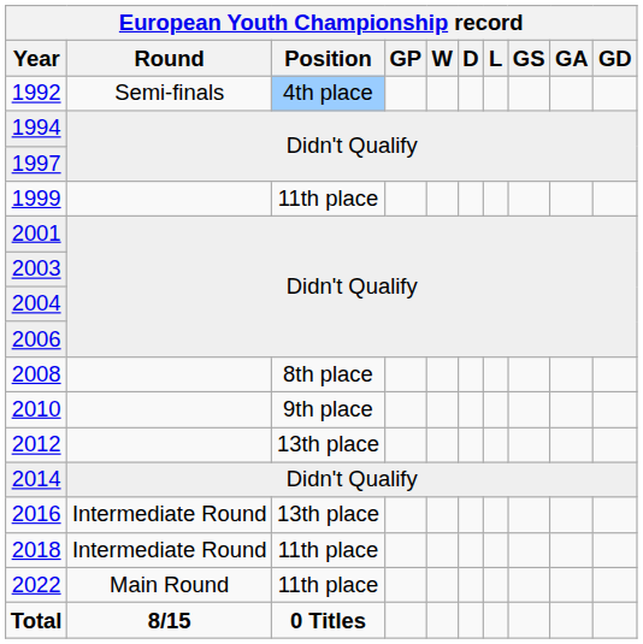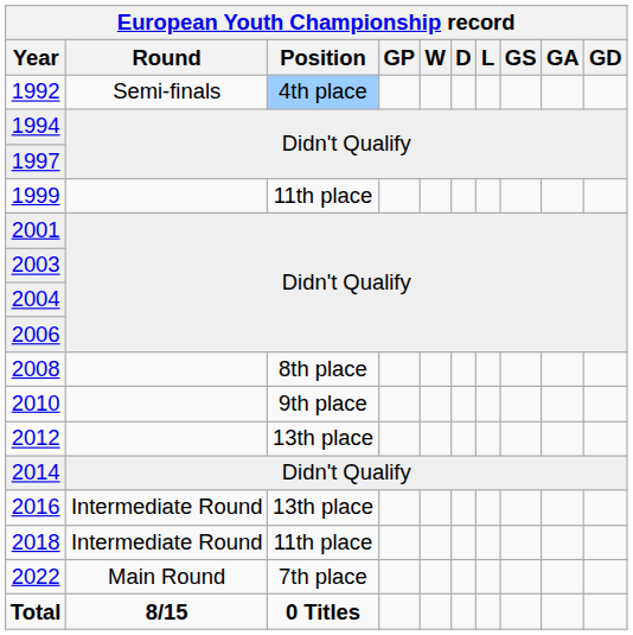 <table class="wikitable" style="text-align: center;">
 <tr>
 <th colspan=10><a href='#'>European Youth Championship</a> record</th>
 </tr>
 <tr>
 <th>Year</th>
 <th>Round</th>
 <th>Position</th>
 <th>GP</th>
 <th>W</th>
 <th>D</th>
 <th>L</th>
 <th>GS</th>
 <th>GA</th>
 <th>GD</th>
 </tr>
 <tr bgcolor=>
 <td> <a href='#'>1992</a></td>
 <td>Semi-finals</td>
 <td bgcolor=9acdff>4th place</td>
 <td></td>
 <td></td>
 <td></td>
 <td></td>
 <td></td>
 <td></td>
 <td></td>
 </tr>
 <tr bgcolor=efefef>
 <td> <a href='#'>1994</a></td>
 <td colspan=10 rowspan=2>Didn't Qualify</td>
 </tr>
 <tr bgcolor=efefef>
 <td> <a href='#'>1997</a></td>
 </tr>
 <tr bgcolor=>
 <td> <a href='#'>1999</a></td>
 <td></td>
 <td>11th place</td>
 <td></td>
 <td></td>
 <td></td>
 <td></td>
 <td></td>
 <td></td>
 <td></td>
 </tr>
 <tr bgcolor=efefef>
 <td> <a href='#'>2001</a></td>
 <td colspan=10 rowspan=4>Didn't Qualify</td>
 </tr>
 <tr bgcolor=efefef>
 <td> <a href='#'>2003</a></td>
 </tr>
 <tr bgcolor=efefef>
 <td> <a href='#'>2004</a></td>
 </tr>
 <tr bgcolor=efefef>
 <td> <a href='#'>2006</a></td>
 </tr>
 <tr bgcolor=>
 <td> <a href='#'>2008</a></td>
 <td></td>
 <td>8th place</td>
 <td></td>
 <td></td>
 <td></td>
 <td></td>
 <td></td>
 <td></td>
 <td></td>
 </tr>
 <tr bgcolor=>
 <td> <a href='#'>2010</a></td>
 <td></td>
 <td>9th place</td>
 <td></td>
 <td></td>
 <td></td>
 <td></td>
 <td></td>
 <td></td>
 <td></td>
 </tr>
 <tr bgcolor=>
 <td> <a href='#'>2012</a></td>
 <td></td>
 <td>13th place</td>
 <td></td>
 <td></td>
 <td></td>
 <td></td>
 <td></td>
 <td></td>
 <td></td>
 </tr>
 <tr bgcolor=efefef>
 <td> <a href='#'>2014</a></td>
 <td colspan=10 rowspan=1>Didn't Qualify</td>
 </tr>
 <tr bgcolor=>
 <td> <a href='#'>2016</a></td>
 <td>Intermediate Round</td>
 <td>13th place</td>
 <td></td>
 <td></td>
 <td></td>
 <td></td>
 <td></td>
 <td></td>
 <td></td>
 </tr>
 <tr bgcolor=>
 <td> <a href='#'>2018</a></td>
 <td>Intermediate Round</td>
 <td>11th place</td>
 <td></td>
 <td></td>
 <td></td>
 <td></td>
 <td></td>
 <td></td>
 <td></td>
 </tr>
 <tr>
 <td> <a href='#'>2022</a></td>
 <td>Main Round</td>
-<td>11th place</td>
+<td>7th place</td>
 <td></td>
 <td></td>
 <td></td>
 <td></td>
 <td></td>
 <td></td>
 <td></td>
 </tr>
 <tr>
 <td><strong>Total</strong></td>
 <td><strong>8/15</strong></td>
 <td><strong>0 Titles</strong></td>
 <td><strong> </strong></td>
 <td><strong> </strong></td>
 <td><strong> </strong></td>
 <td><strong> </strong></td>
 <td><strong> </strong></td>
 <td><strong> </strong></td>
 <td><strong> </strong></td>
 </tr>
 </table>
